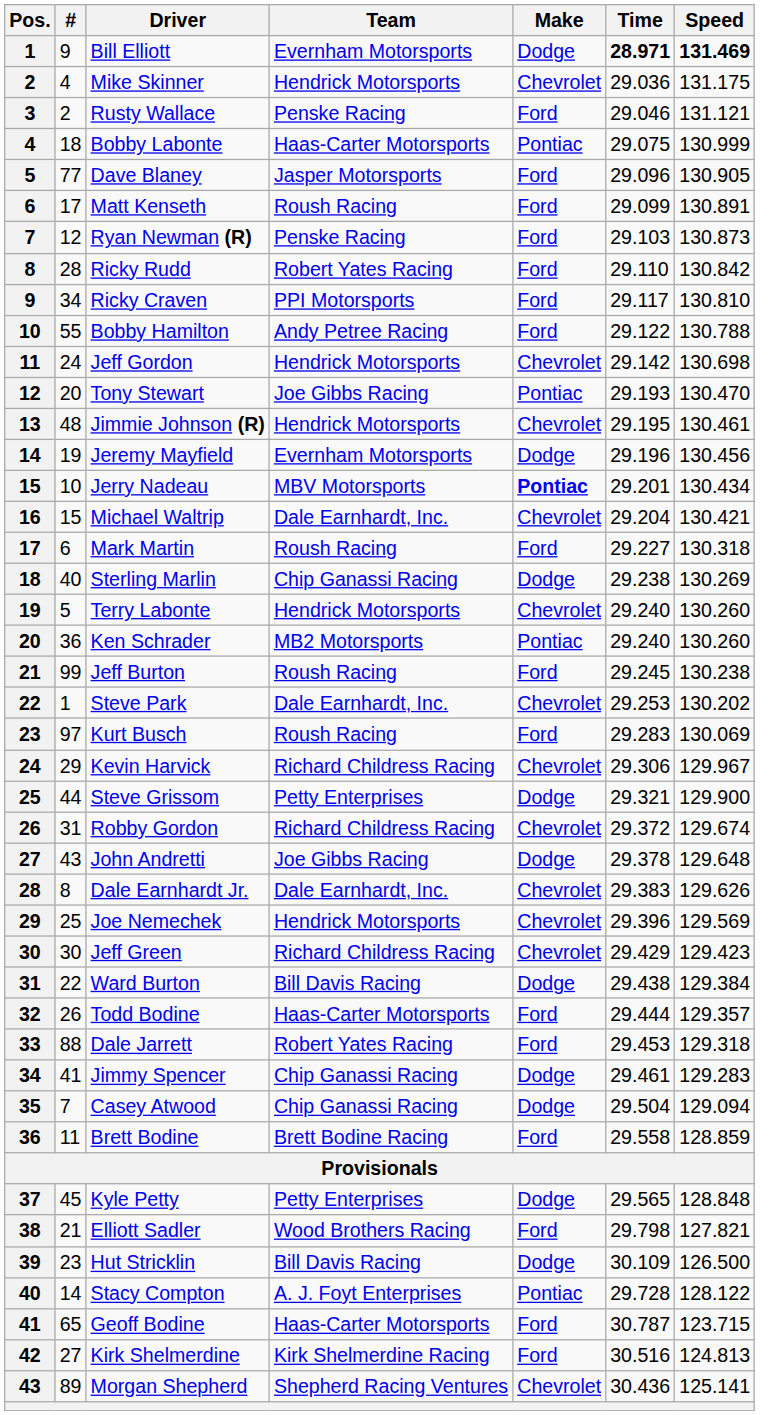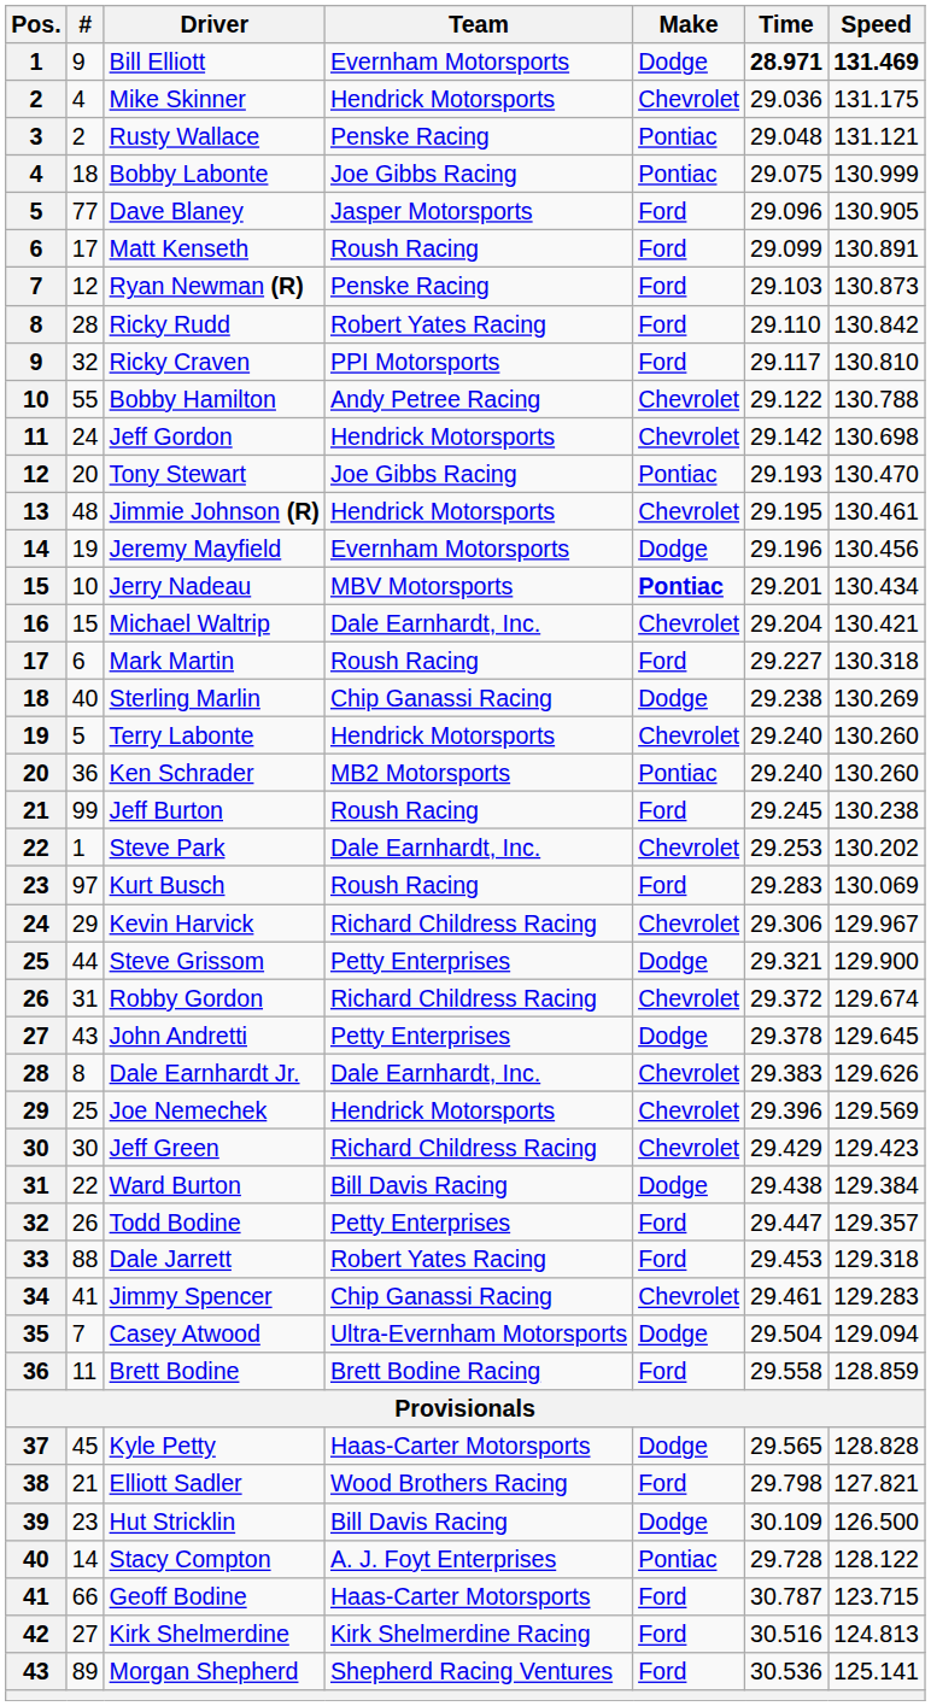 <table class="wikitable" style="font-size:95%">
 <tr>
 <th>Pos.</th>
 <th>#</th>
 <th>Driver</th>
 <th>Team</th>
 <th>Make</th>
 <th>Time</th>
 <th>Speed</th>
 </tr>
 <tr>
 <th>1</th>
 <td>9</td>
 <td><a href='#'>Bill Elliott</a></td>
 <td><a href='#'>Evernham Motorsports</a></td>
 <td><a href='#'>Dodge</a></td>
 <td><strong>28.971</strong></td>
 <td><strong>131.469</strong></td>
 </tr>
 <tr>
 <th>2</th>
 <td>4</td>
 <td><a href='#'>Mike Skinner</a></td>
 <td><a href='#'>Hendrick Motorsports</a></td>
 <td><a href='#'>Chevrolet</a></td>
 <td>29.036</td>
 <td>131.175</td>
 </tr>
 <tr>
 <th>3</th>
 <td>2</td>
 <td><a href='#'>Rusty Wallace</a></td>
 <td><a href='#'>Penske Racing</a></td>
-<td><a href='#'>Ford</a></td>
-<td>29.046</td>
+<td><a href='#'>Pontiac</a></td>
+<td>29.048</td>
 <td>131.121</td>
 </tr>
 <tr>
 <th>4</th>
 <td>18</td>
 <td><a href='#'>Bobby Labonte</a></td>
-<td><a href='#'>Haas-Carter Motorsports</a></td>
+<td><a href='#'>Joe Gibbs Racing</a></td>
 <td><a href='#'>Pontiac</a></td>
 <td>29.075</td>
 <td>130.999</td>
 </tr>
 <tr>
 <th>5</th>
 <td>77</td>
 <td><a href='#'>Dave Blaney</a></td>
 <td><a href='#'>Jasper Motorsports</a></td>
 <td><a href='#'>Ford</a></td>
 <td>29.096</td>
 <td>130.905</td>
 </tr>
 <tr>
 <th>6</th>
 <td>17</td>
 <td><a href='#'>Matt Kenseth</a></td>
 <td><a href='#'>Roush Racing</a></td>
 <td><a href='#'>Ford</a></td>
 <td>29.099</td>
 <td>130.891</td>
 </tr>
 <tr>
 <th>7</th>
 <td>12</td>
 <td><a href='#'>Ryan Newman</a> <strong>(R)</strong></td>
 <td><a href='#'>Penske Racing</a></td>
 <td><a href='#'>Ford</a></td>
 <td>29.103</td>
 <td>130.873</td>
 </tr>
 <tr>
 <th>8</th>
 <td>28</td>
 <td><a href='#'>Ricky Rudd</a></td>
 <td><a href='#'>Robert Yates Racing</a></td>
 <td><a href='#'>Ford</a></td>
 <td>29.110</td>
 <td>130.842</td>
 </tr>
 <tr>
 <th>9</th>
-<td>34</td>
+<td>32</td>
 <td><a href='#'>Ricky Craven</a></td>
 <td><a href='#'>PPI Motorsports</a></td>
 <td><a href='#'>Ford</a></td>
 <td>29.117</td>
 <td>130.810</td>
 </tr>
 <tr>
 <th>10</th>
 <td>55</td>
 <td><a href='#'>Bobby Hamilton</a></td>
 <td><a href='#'>Andy Petree Racing</a></td>
-<td><a href='#'>Ford</a></td>
+<td><a href='#'>Chevrolet</a></td>
 <td>29.122</td>
 <td>130.788</td>
 </tr>
 <tr>
 <th>11</th>
 <td>24</td>
 <td><a href='#'>Jeff Gordon</a></td>
 <td><a href='#'>Hendrick Motorsports</a></td>
 <td><a href='#'>Chevrolet</a></td>
 <td>29.142</td>
 <td>130.698</td>
 </tr>
 <tr>
 <th>12</th>
 <td>20</td>
 <td><a href='#'>Tony Stewart</a></td>
 <td><a href='#'>Joe Gibbs Racing</a></td>
 <td><a href='#'>Pontiac</a></td>
 <td>29.193</td>
 <td>130.470</td>
 </tr>
 <tr>
 <th>13</th>
 <td>48</td>
 <td><a href='#'>Jimmie Johnson</a> <strong>(R)</strong></td>
 <td><a href='#'>Hendrick Motorsports</a></td>
 <td><a href='#'>Chevrolet</a></td>
 <td>29.195</td>
 <td>130.461</td>
 </tr>
 <tr>
 <th>14</th>
 <td>19</td>
 <td><a href='#'>Jeremy Mayfield</a></td>
 <td><a href='#'>Evernham Motorsports</a></td>
 <td><a href='#'>Dodge</a></td>
 <td>29.196</td>
 <td>130.456</td>
 </tr>
 <tr>
 <th>15</th>
 <td>10</td>
 <td><a href='#'>Jerry Nadeau</a></td>
 <td><a href='#'>MBV Motorsports</a></td>
 <td><strong><a href='#'>Pontiac</a></strong></td>
 <td>29.201</td>
 <td>130.434</td>
 </tr>
 <tr>
 <th>16</th>
 <td>15</td>
 <td><a href='#'>Michael Waltrip</a></td>
 <td><a href='#'>Dale Earnhardt, Inc.</a></td>
 <td><a href='#'>Chevrolet</a></td>
 <td>29.204</td>
 <td>130.421</td>
 </tr>
 <tr>
 <th>17</th>
 <td>6</td>
 <td><a href='#'>Mark Martin</a></td>
 <td><a href='#'>Roush Racing</a></td>
 <td><a href='#'>Ford</a></td>
 <td>29.227</td>
 <td>130.318</td>
 </tr>
 <tr>
 <th>18</th>
 <td>40</td>
 <td><a href='#'>Sterling Marlin</a></td>
 <td><a href='#'>Chip Ganassi Racing</a></td>
 <td><a href='#'>Dodge</a></td>
 <td>29.238</td>
 <td>130.269</td>
 </tr>
 <tr>
 <th>19</th>
 <td>5</td>
 <td><a href='#'>Terry Labonte</a></td>
 <td><a href='#'>Hendrick Motorsports</a></td>
 <td><a href='#'>Chevrolet</a></td>
 <td>29.240</td>
 <td>130.260</td>
 </tr>
 <tr>
 <th>20</th>
 <td>36</td>
 <td><a href='#'>Ken Schrader</a></td>
 <td><a href='#'>MB2 Motorsports</a></td>
 <td><a href='#'>Pontiac</a></td>
 <td>29.240</td>
 <td>130.260</td>
 </tr>
 <tr>
 <th>21</th>
 <td>99</td>
 <td><a href='#'>Jeff Burton</a></td>
 <td><a href='#'>Roush Racing</a></td>
 <td><a href='#'>Ford</a></td>
 <td>29.245</td>
 <td>130.238</td>
 </tr>
 <tr>
 <th>22</th>
 <td>1</td>
 <td><a href='#'>Steve Park</a></td>
 <td><a href='#'>Dale Earnhardt, Inc.</a></td>
 <td><a href='#'>Chevrolet</a></td>
 <td>29.253</td>
 <td>130.202</td>
 </tr>
 <tr>
 <th>23</th>
 <td>97</td>
 <td><a href='#'>Kurt Busch</a></td>
 <td><a href='#'>Roush Racing</a></td>
 <td><a href='#'>Ford</a></td>
 <td>29.283</td>
 <td>130.069</td>
 </tr>
 <tr>
 <th>24</th>
 <td>29</td>
 <td><a href='#'>Kevin Harvick</a></td>
 <td><a href='#'>Richard Childress Racing</a></td>
 <td><a href='#'>Chevrolet</a></td>
 <td>29.306</td>
 <td>129.967</td>
 </tr>
 <tr>
 <th>25</th>
 <td>44</td>
 <td><a href='#'>Steve Grissom</a></td>
 <td><a href='#'>Petty Enterprises</a></td>
 <td><a href='#'>Dodge</a></td>
 <td>29.321</td>
 <td>129.900</td>
 </tr>
 <tr>
 <th>26</th>
 <td>31</td>
 <td><a href='#'>Robby Gordon</a></td>
 <td><a href='#'>Richard Childress Racing</a></td>
 <td><a href='#'>Chevrolet</a></td>
 <td>29.372</td>
 <td>129.674</td>
 </tr>
 <tr>
 <th>27</th>
 <td>43</td>
 <td><a href='#'>John Andretti</a></td>
-<td><a href='#'>Joe Gibbs Racing</a></td>
+<td><a href='#'>Petty Enterprises</a></td>
 <td><a href='#'>Dodge</a></td>
 <td>29.378</td>
-<td>129.648</td>
+<td>129.645</td>
 </tr>
 <tr>
 <th>28</th>
 <td>8</td>
 <td><a href='#'>Dale Earnhardt Jr.</a></td>
 <td><a href='#'>Dale Earnhardt, Inc.</a></td>
 <td><a href='#'>Chevrolet</a></td>
 <td>29.383</td>
 <td>129.626</td>
 </tr>
 <tr>
 <th>29</th>
 <td>25</td>
 <td><a href='#'>Joe Nemechek</a></td>
 <td><a href='#'>Hendrick Motorsports</a></td>
 <td><a href='#'>Chevrolet</a></td>
 <td>29.396</td>
 <td>129.569</td>
 </tr>
 <tr>
 <th>30</th>
 <td>30</td>
 <td><a href='#'>Jeff Green</a></td>
 <td><a href='#'>Richard Childress Racing</a></td>
 <td><a href='#'>Chevrolet</a></td>
 <td>29.429</td>
 <td>129.423</td>
 </tr>
 <tr>
 <th>31</th>
 <td>22</td>
 <td><a href='#'>Ward Burton</a></td>
 <td><a href='#'>Bill Davis Racing</a></td>
 <td><a href='#'>Dodge</a></td>
 <td>29.438</td>
 <td>129.384</td>
 </tr>
 <tr>
 <th>32</th>
 <td>26</td>
 <td><a href='#'>Todd Bodine</a></td>
-<td><a href='#'>Haas-Carter Motorsports</a></td>
+<td><a href='#'>Petty Enterprises</a></td>
 <td><a href='#'>Ford</a></td>
-<td>29.444</td>
+<td>29.447</td>
 <td>129.357</td>
 </tr>
 <tr>
 <th>33</th>
 <td>88</td>
 <td><a href='#'>Dale Jarrett</a></td>
 <td><a href='#'>Robert Yates Racing</a></td>
 <td><a href='#'>Ford</a></td>
 <td>29.453</td>
 <td>129.318</td>
 </tr>
 <tr>
 <th>34</th>
 <td>41</td>
 <td><a href='#'>Jimmy Spencer</a></td>
 <td><a href='#'>Chip Ganassi Racing</a></td>
-<td><a href='#'>Dodge</a></td>
+<td><a href='#'>Chevrolet</a></td>
 <td>29.461</td>
 <td>129.283</td>
 </tr>
 <tr>
 <th>35</th>
 <td>7</td>
 <td><a href='#'>Casey Atwood</a></td>
-<td><a href='#'>Chip Ganassi Racing</a></td>
+<td><a href='#'>Ultra-Evernham Motorsports</a></td>
 <td><a href='#'>Dodge</a></td>
 <td>29.504</td>
 <td>129.094</td>
 </tr>
 <tr>
 <th>36</th>
 <td>11</td>
 <td><a href='#'>Brett Bodine</a></td>
 <td><a href='#'>Brett Bodine Racing</a></td>
 <td><a href='#'>Ford</a></td>
 <td>29.558</td>
 <td>128.859</td>
 </tr>
 <tr>
 <th colspan="7">Provisionals</th>
 </tr>
 <tr>
 <th>37</th>
 <td>45</td>
 <td><a href='#'>Kyle Petty</a></td>
-<td><a href='#'>Petty Enterprises</a></td>
+<td><a href='#'>Haas-Carter Motorsports</a></td>
 <td><a href='#'>Dodge</a></td>
 <td>29.565</td>
-<td>128.848</td>
+<td>128.828</td>
 </tr>
 <tr>
 <th>38</th>
 <td>21</td>
 <td><a href='#'>Elliott Sadler</a></td>
 <td><a href='#'>Wood Brothers Racing</a></td>
 <td><a href='#'>Ford</a></td>
 <td>29.798</td>
 <td>127.821</td>
 </tr>
 <tr>
 <th>39</th>
 <td>23</td>
 <td><a href='#'>Hut Stricklin</a></td>
 <td><a href='#'>Bill Davis Racing</a></td>
 <td><a href='#'>Dodge</a></td>
 <td>30.109</td>
 <td>126.500</td>
 </tr>
 <tr>
 <th>40</th>
 <td>14</td>
 <td><a href='#'>Stacy Compton</a></td>
 <td><a href='#'>A. J. Foyt Enterprises</a></td>
 <td><a href='#'>Pontiac</a></td>
 <td>29.728</td>
 <td>128.122</td>
 </tr>
 <tr>
 <th>41</th>
-<td>65</td>
+<td>66</td>
 <td><a href='#'>Geoff Bodine</a></td>
 <td><a href='#'>Haas-Carter Motorsports</a></td>
 <td><a href='#'>Ford</a></td>
 <td>30.787</td>
 <td>123.715</td>
 </tr>
 <tr>
 <th>42</th>
 <td>27</td>
 <td><a href='#'>Kirk Shelmerdine</a></td>
 <td><a href='#'>Kirk Shelmerdine Racing</a></td>
 <td><a href='#'>Ford</a></td>
 <td>30.516</td>
 <td>124.813</td>
 </tr>
 <tr>
 <th>43</th>
 <td>89</td>
 <td><a href='#'>Morgan Shepherd</a></td>
 <td><a href='#'>Shepherd Racing Ventures</a></td>
-<td><a href='#'>Chevrolet</a></td>
-<td>30.436</td>
+<td><a href='#'>Ford</a></td>
+<td>30.536</td>
 <td>125.141</td>
 </tr>
 <tr>
 <th colspan="7"></th>
 </tr>
 </table>
